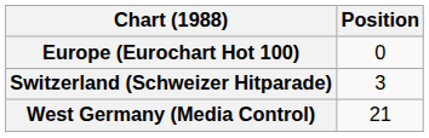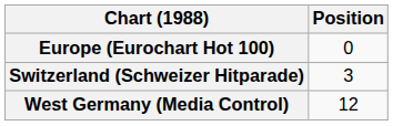 <table class="wikitable sortable plainrowheaders" style="text-align:center">
 <tr>
 <th>Chart (1988)</th>
 <th>Position</th>
 </tr>
 <tr>
 <th scope="row">Europe (Eurochart Hot 100)</th>
 <td>0</td>
 </tr>
 <tr>
 <th scope="row">Switzerland (Schweizer Hitparade)</th>
 <td>3</td>
 </tr>
 <tr>
 <th scope="row">West Germany (Media Control)</th>
-<td>21</td>
+<td>12</td>
 </tr>
 </table>
